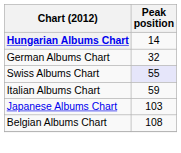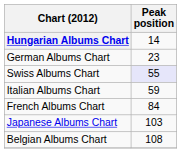 <table class="wikitable sortable plainrowheaders" style="text-align:center;">
 <tr>
 <th>Chart (2012)</th>
 <th>Peak<br>position</th>
 </tr>
 <tr>
 <th scope="row"><a href='#'>Hungarian Albums Chart</a></th>
 <td align=center>14</td>
 </tr>
 <tr>
 <td align=left>German Albums Chart</td>
-<td style="text-align:center;">32</td>
+<td style="text-align:center;">23</td>
 </tr>
 <tr>
 <td align=left>Swiss Albums Chart</td>
 <td style="background: lavender; text-align:center;">55</td>
 </tr>
 <tr>
 <td align="left">Italian Albums Chart</td>
 <td style="text-align:center;">59</td>
+</tr>
+<tr>
+<td align=left>French Albums Chart</td>
+<td style="text-align:center;">84</td>
 </tr>
 <tr>
 <td align=left><a href='#'>Japanese Albums Chart</a></td>
 <td style="text-align:center;">103</td>
 </tr>
 <tr>
 <td align=left>Belgian Albums Chart</td>
 <td style="text-align:center;">108</td>
 </tr>
 <tr>
 </tr>
 </table>
